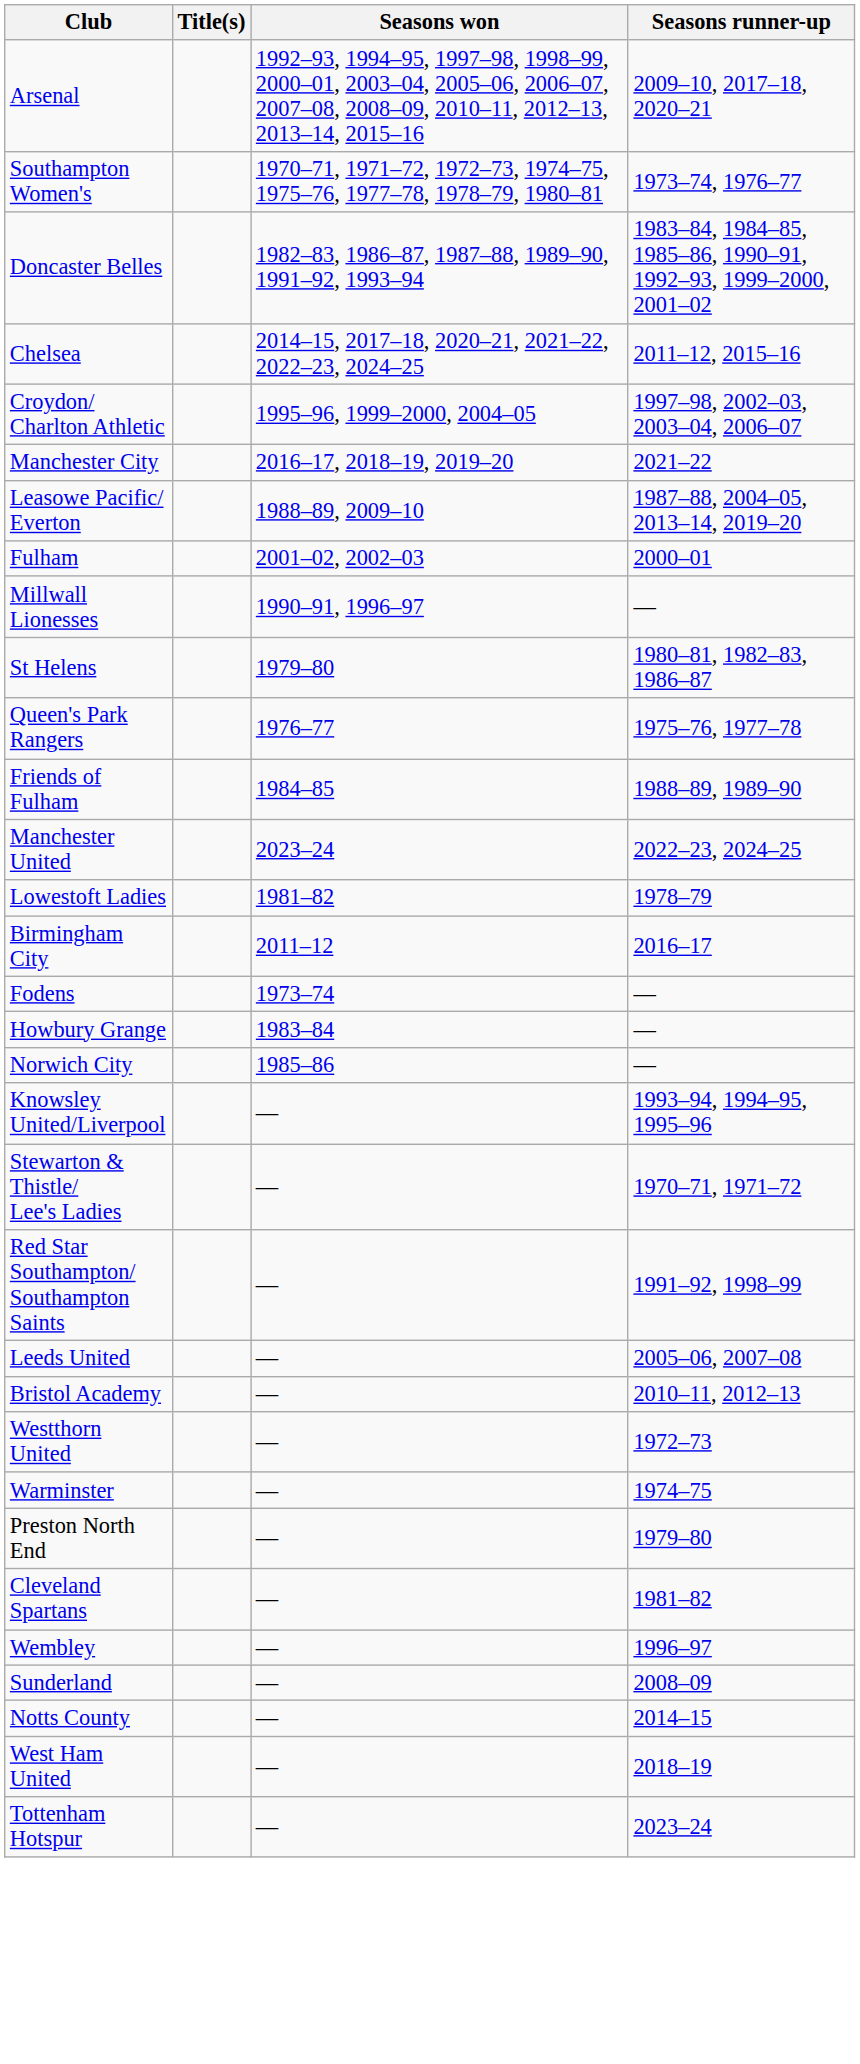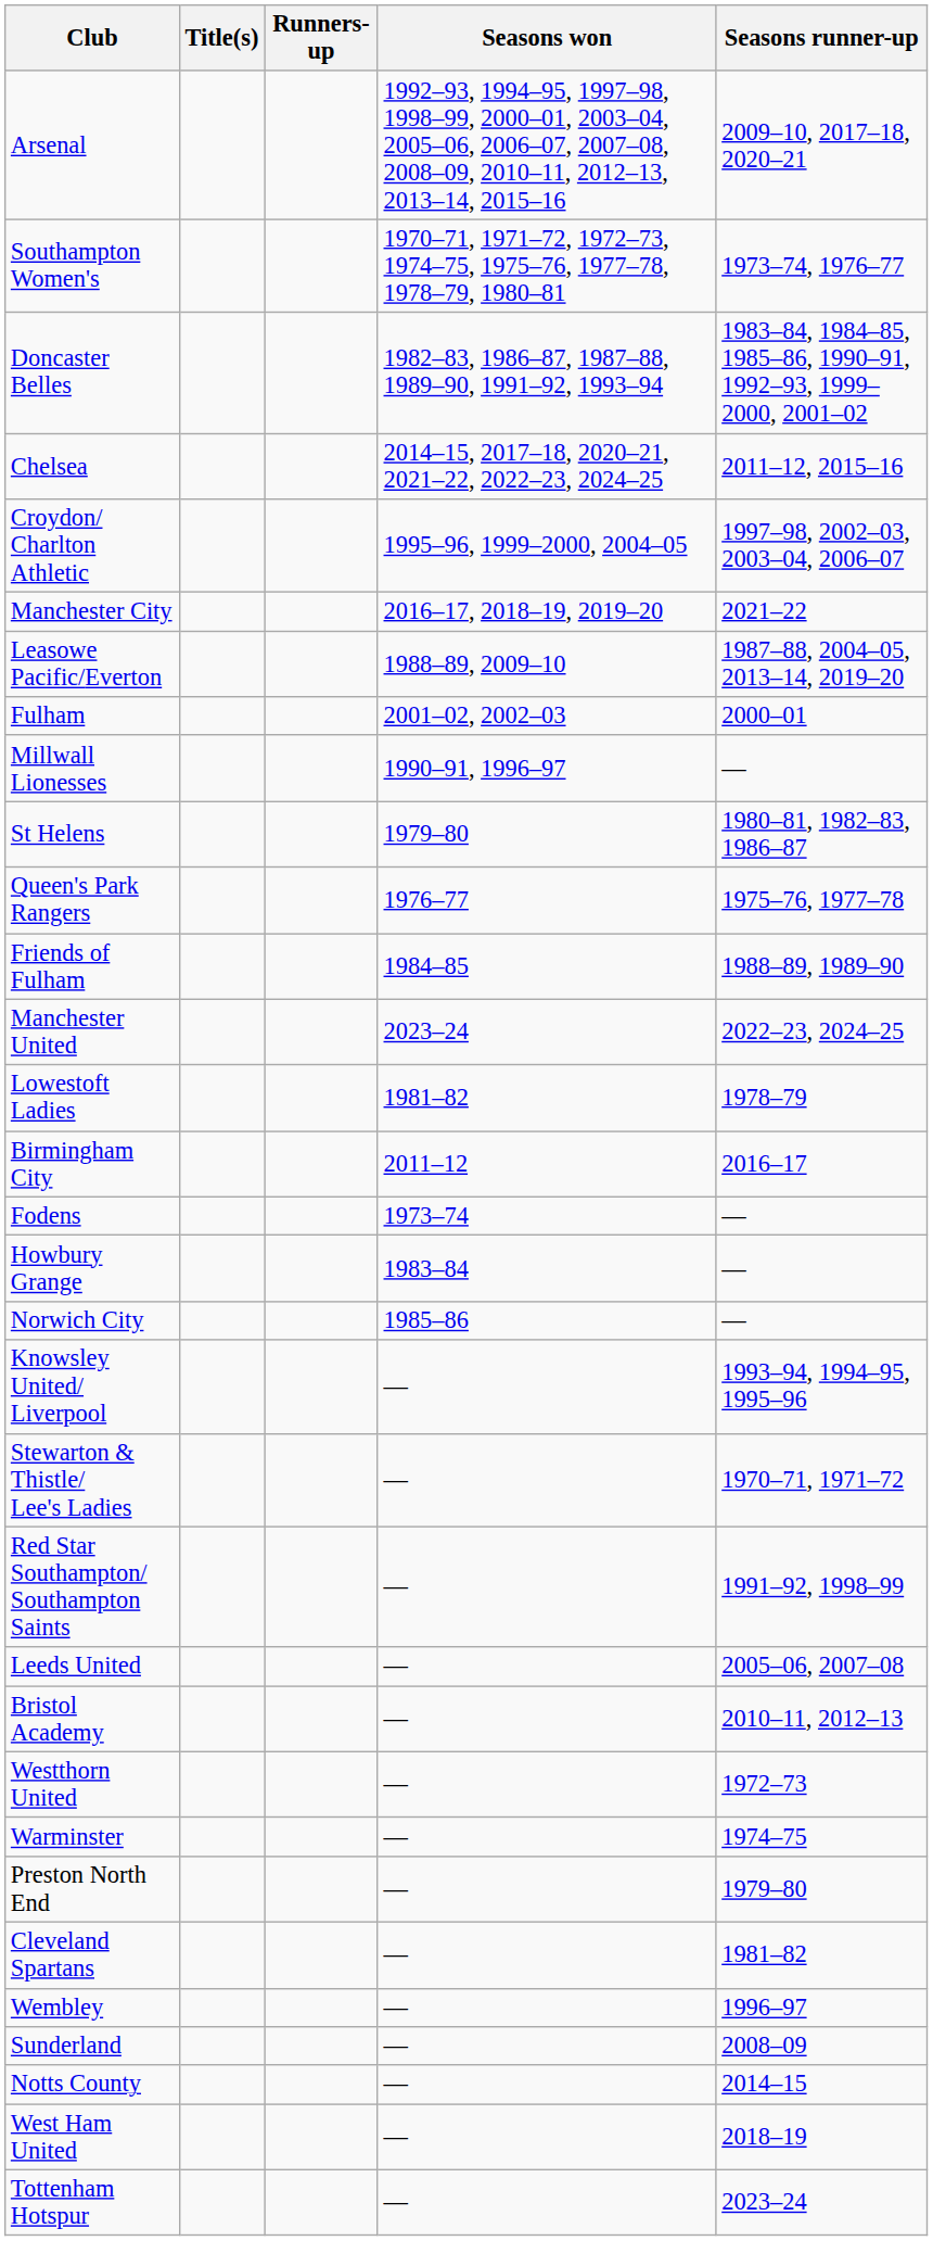 <table class="wikitable sortable plainrowheaders">
 <tr>
 <th scope="col">Club</th>
 <th scope="col">Title(s)</th>
+<th scope="col">Runners-up</th>
 <th scope="col">Seasons won</th>
 <th scope="col">Seasons runner-up</th>
 </tr>
 <tr>
 <td><a href='#'>Arsenal</a></td>
+<td></td>
 <td></td>
 <td><a href='#'>1992–93</a>, <a href='#'>1994–95</a>, <a href='#'>1997–98</a>, <a href='#'>1998–99</a>, <a href='#'>2000–01</a>, <a href='#'>2003–04</a>, <a href='#'>2005–06</a>, <a href='#'>2006–07</a>, <a href='#'>2007–08</a>, <a href='#'>2008–09</a>, <a href='#'>2010–11</a>, <a href='#'>2012–13</a>, <a href='#'>2013–14</a>, <a href='#'>2015–16</a></td>
 <td><a href='#'>2009–10</a>, <a href='#'>2017–18</a>, <a href='#'>2020–21</a></td>
 </tr>
 <tr>
 <td><a href='#'>Southampton Women's</a></td>
 <td></td>
+<td></td>
 <td><a href='#'>1970–71</a>, <a href='#'>1971–72</a>, <a href='#'>1972–73</a>, <a href='#'>1974–75</a>, <a href='#'>1975–76</a>, <a href='#'>1977–78</a>, <a href='#'>1978–79</a>, <a href='#'>1980–81</a></td>
 <td><a href='#'>1973–74</a>, <a href='#'>1976–77</a></td>
 </tr>
 <tr>
 <td><a href='#'>Doncaster Belles</a></td>
+<td></td>
 <td></td>
 <td><a href='#'>1982–83</a>, <a href='#'>1986–87</a>, <a href='#'>1987–88</a>, <a href='#'>1989–90</a>, <a href='#'>1991–92</a>, <a href='#'>1993–94</a></td>
 <td><a href='#'>1983–84</a>, <a href='#'>1984–85</a>, <a href='#'>1985–86</a>, <a href='#'>1990–91</a>, <a href='#'>1992–93</a>, <a href='#'>1999–2000</a>, <a href='#'>2001–02</a></td>
 </tr>
 <tr>
 <td><a href='#'>Chelsea</a></td>
 <td></td>
+<td></td>
 <td><a href='#'>2014–15</a>, <a href='#'>2017–18</a>, <a href='#'>2020–21</a>, <a href='#'>2021–22</a>, <a href='#'>2022–23</a>, <a href='#'>2024–25</a></td>
 <td><a href='#'>2011–12</a>, <a href='#'>2015–16</a></td>
 </tr>
 <tr>
 <td><a href='#'>Croydon/<wbr>Charlton Athletic</a></td>
+<td></td>
 <td></td>
 <td><a href='#'>1995–96</a>, <a href='#'>1999–2000</a>, <a href='#'>2004–05</a></td>
 <td><a href='#'>1997–98</a>, <a href='#'>2002–03</a>, <a href='#'>2003–04</a>, <a href='#'>2006–07</a></td>
 </tr>
 <tr>
 <td><a href='#'>Manchester City</a></td>
 <td></td>
+<td></td>
 <td><a href='#'>2016–17</a>, <a href='#'>2018–19</a>, <a href='#'>2019–20</a></td>
 <td><a href='#'>2021–22</a></td>
 </tr>
 <tr>
 <td><a href='#'>Leasowe Pacific/<wbr>Everton</a></td>
+<td></td>
 <td></td>
 <td><a href='#'>1988–89</a>, <a href='#'>2009–10</a></td>
 <td><a href='#'>1987–88</a>, <a href='#'>2004–05</a>, <a href='#'>2013–14</a>, <a href='#'>2019–20</a></td>
 </tr>
 <tr>
 <td><a href='#'>Fulham</a></td>
 <td></td>
+<td></td>
 <td><a href='#'>2001–02</a>, <a href='#'>2002–03</a></td>
 <td><a href='#'>2000–01</a></td>
 </tr>
 <tr>
 <td><a href='#'>Millwall Lionesses</a></td>
+<td></td>
 <td></td>
 <td><a href='#'>1990–91</a>, <a href='#'>1996–97</a></td>
 <td>—</td>
 </tr>
 <tr>
 <td><a href='#'>St Helens</a></td>
 <td></td>
+<td></td>
 <td><a href='#'>1979–80</a></td>
 <td><a href='#'>1980–81</a>, <a href='#'>1982–83</a>, <a href='#'>1986–87</a></td>
 </tr>
 <tr>
 <td><a href='#'>Queen's Park Rangers</a></td>
+<td></td>
 <td></td>
 <td><a href='#'>1976–77</a></td>
 <td><a href='#'>1975–76</a>, <a href='#'>1977–78</a></td>
 </tr>
 <tr>
 <td><a href='#'>Friends of Fulham</a></td>
 <td></td>
+<td></td>
 <td><a href='#'>1984–85</a></td>
 <td><a href='#'>1988–89</a>, <a href='#'>1989–90</a></td>
 </tr>
 <tr>
 <td><a href='#'>Manchester United</a></td>
+<td></td>
 <td></td>
 <td><a href='#'>2023–24</a></td>
 <td><a href='#'>2022–23</a>, <a href='#'>2024–25</a></td>
 </tr>
 <tr>
 <td><a href='#'>Lowestoft Ladies</a></td>
 <td></td>
+<td></td>
 <td><a href='#'>1981–82</a></td>
 <td><a href='#'>1978–79</a></td>
 </tr>
 <tr>
 <td><a href='#'>Birmingham City</a></td>
+<td></td>
 <td></td>
 <td><a href='#'>2011–12</a></td>
 <td><a href='#'>2016–17</a></td>
 </tr>
 <tr>
 <td><a href='#'>Fodens</a></td>
 <td></td>
+<td></td>
 <td><a href='#'>1973–74</a></td>
 <td>—</td>
 </tr>
 <tr>
 <td><a href='#'>Howbury Grange</a></td>
+<td></td>
 <td></td>
 <td><a href='#'>1983–84</a></td>
 <td>—</td>
 </tr>
 <tr>
 <td><a href='#'>Norwich City</a></td>
 <td></td>
+<td></td>
 <td><a href='#'>1985–86</a></td>
 <td>—</td>
 </tr>
 <tr>
 <td><a href='#'>Knowsley United/<wbr>Liverpool</a></td>
+<td></td>
 <td></td>
 <td>—</td>
 <td><a href='#'>1993–94</a>, <a href='#'>1994–95</a>, <a href='#'>1995–96</a></td>
 </tr>
 <tr>
 <td><a href='#'>Stewarton & Thistle/<br>Lee's Ladies</a> </td>
 <td></td>
+<td></td>
 <td>—</td>
 <td><a href='#'>1970–71</a>, <a href='#'>1971–72</a></td>
 </tr>
 <tr>
 <td><a href='#'>Red Star Southampton/<br>Southampton Saints</a></td>
+<td></td>
 <td></td>
 <td>—</td>
 <td><a href='#'>1991–92</a>, <a href='#'>1998–99</a></td>
 </tr>
 <tr>
 <td><a href='#'>Leeds United</a></td>
 <td></td>
+<td></td>
 <td>—</td>
 <td><a href='#'>2005–06</a>, <a href='#'>2007–08</a></td>
 </tr>
 <tr>
 <td><a href='#'>Bristol Academy</a></td>
+<td></td>
 <td></td>
 <td>—</td>
 <td><a href='#'>2010–11</a>, <a href='#'>2012–13</a></td>
 </tr>
 <tr>
 <td><a href='#'>Westthorn United</a> </td>
 <td></td>
+<td></td>
 <td>—</td>
 <td><a href='#'>1972–73</a></td>
 </tr>
 <tr>
 <td><a href='#'>Warminster</a></td>
+<td></td>
 <td></td>
 <td>—</td>
 <td><a href='#'>1974–75</a></td>
 </tr>
 <tr>
 <td>Preston North End</td>
 <td></td>
+<td></td>
 <td>—</td>
 <td><a href='#'>1979–80</a></td>
 </tr>
 <tr>
 <td><a href='#'>Cleveland Spartans</a></td>
+<td></td>
 <td></td>
 <td>—</td>
 <td><a href='#'>1981–82</a></td>
 </tr>
 <tr>
 <td><a href='#'>Wembley</a></td>
 <td></td>
+<td></td>
 <td>—</td>
 <td><a href='#'>1996–97</a></td>
 </tr>
 <tr>
 <td><a href='#'>Sunderland</a></td>
+<td></td>
 <td></td>
 <td>—</td>
 <td><a href='#'>2008–09</a></td>
 </tr>
 <tr>
 <td><a href='#'>Notts County</a></td>
 <td></td>
+<td></td>
 <td>—</td>
 <td><a href='#'>2014–15</a></td>
 </tr>
 <tr>
 <td><a href='#'>West Ham United</a></td>
+<td></td>
 <td></td>
 <td>—</td>
 <td><a href='#'>2018–19</a></td>
 </tr>
 <tr>
 <td><a href='#'>Tottenham Hotspur</a></td>
 <td></td>
+<td></td>
 <td>—</td>
 <td><a href='#'>2023–24</a></td>
 </tr>
 </table>
